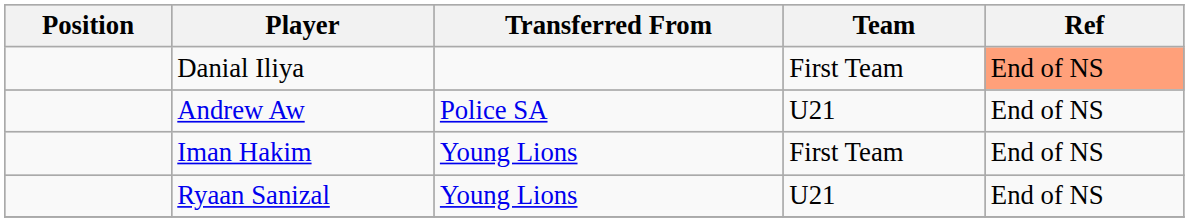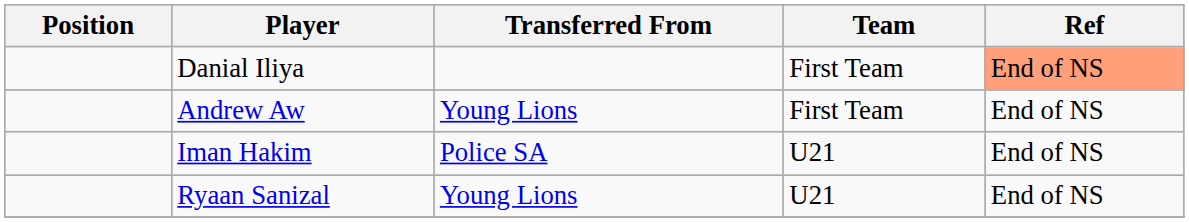 <table class="wikitable sortable" style="width:80%; text-align:center; font-size:100%; text-align:left;">
 <tr>
 <th><strong>Position</strong></th>
 <th><strong>Player</strong></th>
 <th><strong>Transferred From</strong></th>
 <th><strong>Team</strong></th>
 <th><strong>Ref</strong></th>
 </tr>
 <tr>
 <td></td>
 <td> Danial Iliya</td>
 <td></td>
 <td>First Team</td>
 <td style="background: lightsalmon;">End of NS</td>
 </tr>
 <tr>
 <td></td>
 <td> <a href='#'>Andrew Aw</a></td>
-<td> <a href='#'>Police SA</a></td>
-<td>U21</td>
+<td> <a href='#'>Young Lions</a></td>
+<td>First Team</td>
 <td>End of NS </td>
 </tr>
 <tr>
 <td></td>
 <td> <a href='#'>Iman Hakim</a></td>
-<td> <a href='#'>Young Lions</a></td>
-<td>First Team</td>
+<td> <a href='#'>Police SA</a></td>
+<td>U21</td>
 <td>End of NS</td>
 </tr>
 <tr>
 <td></td>
 <td> <a href='#'>Ryaan Sanizal</a></td>
 <td> <a href='#'>Young Lions</a></td>
 <td>U21</td>
 <td>End of NS</td>
 </tr>
 <tr>
 </tr>
 </table>
